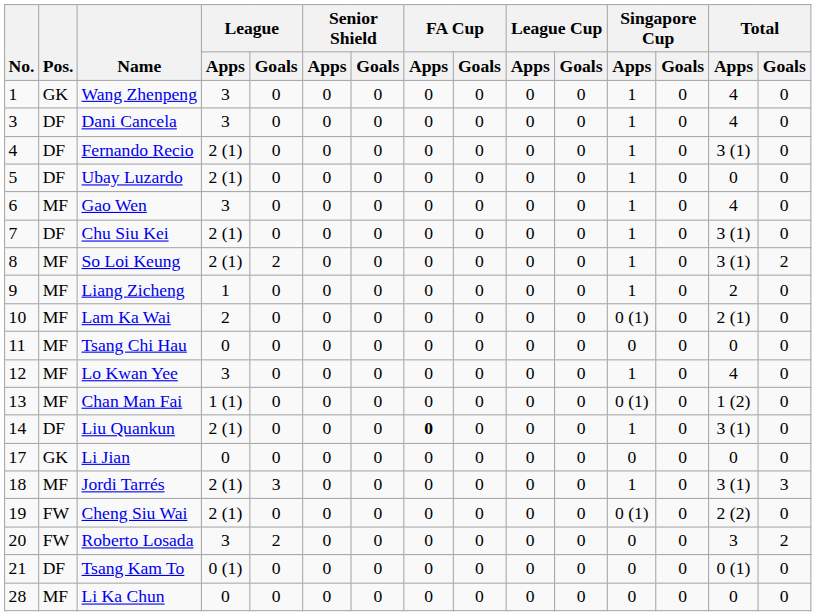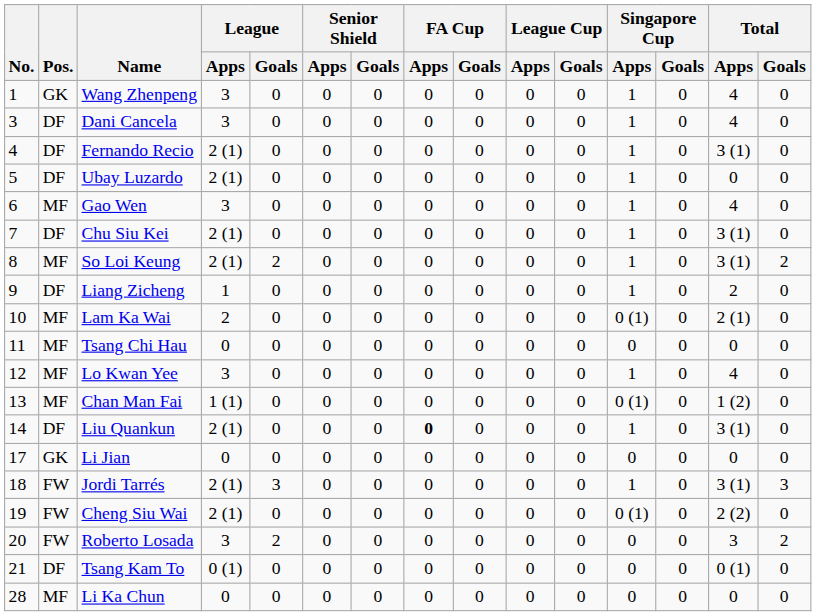 <table class="wikitable" style="text-align:center">
 <tr>
 <th rowspan="2" valign="bottom">No.</th>
 <th rowspan="2" valign="bottom">Pos.</th>
 <th rowspan="2" valign="bottom">Name</th>
 <th colspan="2" width="85">League</th>
 <th colspan="2" width="85">Senior Shield</th>
 <th colspan="2" width="85">FA Cup</th>
 <th colspan="2" width="85">League Cup</th>
 <th colspan="2" width="85">Singapore Cup</th>
 <th colspan="2" width="85">Total</th>
 </tr>
 <tr>
 <th>Apps</th>
 <th>Goals</th>
 <th>Apps</th>
 <th>Goals</th>
 <th>Apps</th>
 <th>Goals</th>
 <th>Apps</th>
 <th>Goals</th>
 <th>Apps</th>
 <th>Goals</th>
 <th>Apps</th>
 <th>Goals</th>
 </tr>
 <tr>
 <td align="left">1</td>
 <td align="left">GK</td>
 <td align="left"> <a href='#'>Wang Zhenpeng</a></td>
 <td>3</td>
 <td>0</td>
 <td>0</td>
 <td>0</td>
 <td>0</td>
 <td>0</td>
 <td>0</td>
 <td>0</td>
 <td>1</td>
 <td>0</td>
 <td>4</td>
 <td>0</td>
 </tr>
 <tr>
 <td align="left">3</td>
 <td align="left">DF</td>
 <td align="left"> <a href='#'>Dani Cancela</a></td>
 <td>3</td>
 <td>0</td>
 <td>0</td>
 <td>0</td>
 <td>0</td>
 <td>0</td>
 <td>0</td>
 <td>0</td>
 <td>1</td>
 <td>0</td>
 <td>4</td>
 <td>0</td>
 </tr>
 <tr>
 <td align="left">4</td>
 <td align="left">DF</td>
 <td align="left"> <a href='#'>Fernando Recio</a></td>
 <td>2 (1)</td>
 <td>0</td>
 <td>0</td>
 <td>0</td>
 <td>0</td>
 <td>0</td>
 <td>0</td>
 <td>0</td>
 <td>1</td>
 <td>0</td>
 <td>3 (1)</td>
 <td>0</td>
 </tr>
 <tr>
 <td align="left">5</td>
 <td align="left">DF</td>
 <td align="left"> <a href='#'>Ubay Luzardo</a></td>
 <td>2 (1)</td>
 <td>0</td>
 <td>0</td>
 <td>0</td>
 <td>0</td>
 <td>0</td>
 <td>0</td>
 <td>0</td>
 <td>1</td>
 <td>0</td>
 <td>0</td>
 <td>0</td>
 </tr>
 <tr>
 <td align="left">6</td>
 <td align="left">MF</td>
 <td align="left"> <a href='#'>Gao Wen</a></td>
 <td>3</td>
 <td>0</td>
 <td>0</td>
 <td>0</td>
 <td>0</td>
 <td>0</td>
 <td>0</td>
 <td>0</td>
 <td>1</td>
 <td>0</td>
 <td>4</td>
 <td>0</td>
 </tr>
 <tr>
 <td align="left">7</td>
 <td align="left">DF</td>
 <td align="left"> <a href='#'>Chu Siu Kei</a></td>
 <td>2 (1)</td>
 <td>0</td>
 <td>0</td>
 <td>0</td>
 <td>0</td>
 <td>0</td>
 <td>0</td>
 <td>0</td>
 <td>1</td>
 <td>0</td>
 <td>3 (1)</td>
 <td>0</td>
 </tr>
 <tr>
 <td align="left">8</td>
 <td align="left">MF</td>
 <td align="left"> <a href='#'>So Loi Keung</a></td>
 <td>2 (1)</td>
 <td>2</td>
 <td>0</td>
 <td>0</td>
 <td>0</td>
 <td>0</td>
 <td>0</td>
 <td>0</td>
 <td>1</td>
 <td>0</td>
 <td>3 (1)</td>
 <td>2</td>
 </tr>
 <tr>
 <td align="left">9</td>
-<td align="left">MF</td>
+<td align="left">DF</td>
 <td align="left"> <a href='#'>Liang Zicheng</a></td>
 <td>1</td>
 <td>0</td>
 <td>0</td>
 <td>0</td>
 <td>0</td>
 <td>0</td>
 <td>0</td>
 <td>0</td>
 <td>1</td>
 <td>0</td>
 <td>2</td>
 <td>0</td>
 </tr>
 <tr>
 <td align="left">10</td>
 <td align="left">MF</td>
 <td align="left"> <a href='#'>Lam Ka Wai</a></td>
 <td>2</td>
 <td>0</td>
 <td>0</td>
 <td>0</td>
 <td>0</td>
 <td>0</td>
 <td>0</td>
 <td>0</td>
 <td>0 (1)</td>
 <td>0</td>
 <td>2 (1)</td>
 <td>0</td>
 </tr>
 <tr>
 <td align="left">11</td>
 <td align="left">MF</td>
 <td align="left"> <a href='#'>Tsang Chi Hau</a></td>
 <td>0</td>
 <td>0</td>
 <td>0</td>
 <td>0</td>
 <td>0</td>
 <td>0</td>
 <td>0</td>
 <td>0</td>
 <td>0</td>
 <td>0</td>
 <td>0</td>
 <td>0</td>
 </tr>
 <tr>
 <td align="left">12</td>
 <td align="left">MF</td>
 <td align="left"> <a href='#'>Lo Kwan Yee</a></td>
 <td>3</td>
 <td>0</td>
 <td>0</td>
 <td>0</td>
 <td>0</td>
 <td>0</td>
 <td>0</td>
 <td>0</td>
 <td>1</td>
 <td>0</td>
 <td>4</td>
 <td>0</td>
 </tr>
 <tr>
 <td align="left">13</td>
 <td align="left">MF</td>
 <td align="left"> <a href='#'>Chan Man Fai</a></td>
 <td>1 (1)</td>
 <td>0</td>
 <td>0</td>
 <td>0</td>
 <td>0</td>
 <td>0</td>
 <td>0</td>
 <td>0</td>
 <td>0 (1)</td>
 <td>0</td>
 <td>1 (2)</td>
 <td>0</td>
 </tr>
 <tr>
 <td align="left">14</td>
 <td align="left">DF</td>
 <td align="left"> <a href='#'>Liu Quankun</a></td>
 <td>2 (1)</td>
 <td>0</td>
 <td>0</td>
 <td>0</td>
 <td><strong>0</strong></td>
 <td>0</td>
 <td>0</td>
 <td>0</td>
 <td>1</td>
 <td>0</td>
 <td>3 (1)</td>
 <td>0</td>
 </tr>
 <tr>
 <td align="left">17</td>
 <td align="left">GK</td>
 <td align="left"> <a href='#'>Li Jian</a></td>
 <td>0</td>
 <td>0</td>
 <td>0</td>
 <td>0</td>
 <td>0</td>
 <td>0</td>
 <td>0</td>
 <td>0</td>
 <td>0</td>
 <td>0</td>
 <td>0</td>
 <td>0</td>
 </tr>
 <tr>
 <td align="left">18</td>
-<td align="left">MF</td>
+<td align="left">FW</td>
 <td align="left"> <a href='#'>Jordi Tarrés</a></td>
 <td>2 (1)</td>
 <td>3</td>
 <td>0</td>
 <td>0</td>
 <td>0</td>
 <td>0</td>
 <td>0</td>
 <td>0</td>
 <td>1</td>
 <td>0</td>
 <td>3 (1)</td>
 <td>3</td>
 </tr>
 <tr>
 <td align="left">19</td>
 <td align="left">FW</td>
 <td align="left"> <a href='#'>Cheng Siu Wai</a></td>
 <td>2 (1)</td>
 <td>0</td>
 <td>0</td>
 <td>0</td>
 <td>0</td>
 <td>0</td>
 <td>0</td>
 <td>0</td>
 <td>0 (1)</td>
 <td>0</td>
 <td>2 (2)</td>
 <td>0</td>
 </tr>
 <tr>
 <td align="left">20</td>
 <td align="left">FW</td>
 <td align="left"> <a href='#'>Roberto Losada</a></td>
 <td>3</td>
 <td>2</td>
 <td>0</td>
 <td>0</td>
 <td>0</td>
 <td>0</td>
 <td>0</td>
 <td>0</td>
 <td>0</td>
 <td>0</td>
 <td>3</td>
 <td>2</td>
 </tr>
 <tr>
 <td align="left">21</td>
 <td align="left">DF</td>
 <td align="left"> <a href='#'>Tsang Kam To</a></td>
 <td>0 (1)</td>
 <td>0</td>
 <td>0</td>
 <td>0</td>
 <td>0</td>
 <td>0</td>
 <td>0</td>
 <td>0</td>
 <td>0</td>
 <td>0</td>
 <td>0 (1)</td>
 <td>0</td>
 </tr>
 <tr>
 <td align="left">28</td>
 <td align="left">MF</td>
 <td align="left"> <a href='#'>Li Ka Chun</a></td>
 <td>0</td>
 <td>0</td>
 <td>0</td>
 <td>0</td>
 <td>0</td>
 <td>0</td>
 <td>0</td>
 <td>0</td>
 <td>0</td>
 <td>0</td>
 <td>0</td>
 <td>0</td>
 </tr>
 </table>
